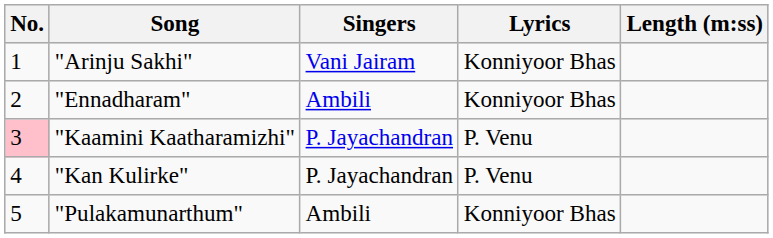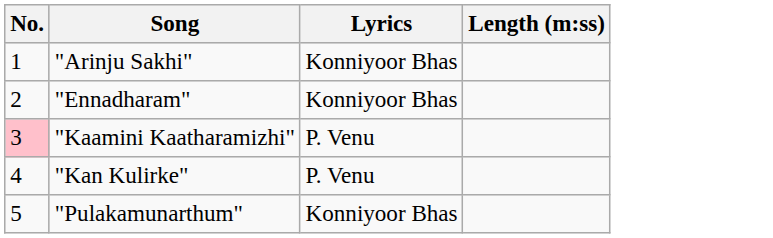 <table class="wikitable" style="font-size:95%;">
 <tr>
 <th>No.</th>
 <th>Song</th>
-<th>Singers</th>
 <th>Lyrics</th>
 <th>Length (m:ss)</th>
 </tr>
 <tr>
 <td>1</td>
 <td>"Arinju Sakhi"</td>
-<td><a href='#'>Vani Jairam</a></td>
 <td>Konniyoor Bhas</td>
 <td></td>
 </tr>
 <tr>
 <td>2</td>
 <td>"Ennadharam"</td>
-<td><a href='#'>Ambili</a></td>
 <td>Konniyoor Bhas</td>
 <td></td>
 </tr>
 <tr>
 <td style="background: pink;">3</td>
 <td>"Kaamini Kaatharamizhi"</td>
-<td><a href='#'>P. Jayachandran</a></td>
 <td>P. Venu</td>
 <td></td>
 </tr>
 <tr>
 <td>4</td>
 <td>"Kan Kulirke"</td>
-<td>P. Jayachandran</td>
 <td>P. Venu</td>
 <td></td>
 </tr>
 <tr>
 <td>5</td>
 <td>"Pulakamunarthum"</td>
-<td>Ambili</td>
 <td>Konniyoor Bhas</td>
 <td></td>
 </tr>
 </table>
